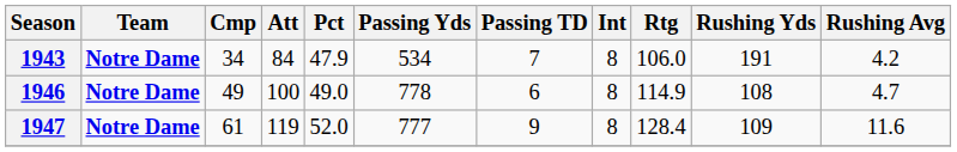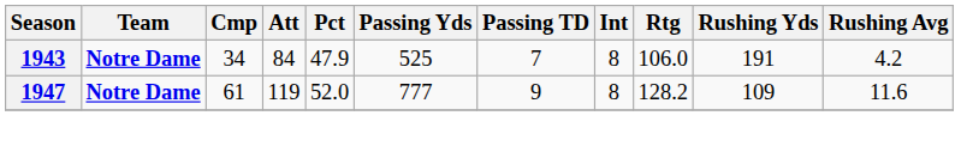 <table class=wikitable style="text-align:center;">
 <tr>
 <th>Season</th>
 <th>Team</th>
 <th>Cmp</th>
 <th>Att</th>
 <th>Pct</th>
 <th>Passing Yds</th>
 <th>Passing TD</th>
 <th>Int</th>
 <th>Rtg</th>
 <th>Rushing Yds</th>
 <th>Rushing Avg</th>
 </tr>
 <tr>
 <th><strong><a href='#'>1943</a></strong></th>
 <td><strong><a href='#'>Notre Dame</a></strong></td>
 <td>34</td>
 <td>84</td>
 <td>47.9</td>
-<td>534</td>
+<td>525</td>
 <td>7</td>
 <td>8</td>
 <td>106.0</td>
 <td>191</td>
 <td>4.2</td>
-</tr>
-<tr>
-<th><strong><a href='#'>1946</a></strong></th>
-<td><strong><a href='#'>Notre Dame</a></strong></td>
-<td>49</td>
-<td>100</td>
-<td>49.0</td>
-<td>778</td>
-<td>6</td>
-<td>8</td>
-<td>114.9</td>
-<td>108</td>
-<td>4.7</td>
 </tr>
 <tr>
 <th><strong><a href='#'>1947</a></strong></th>
 <td><strong><a href='#'>Notre Dame</a></strong></td>
 <td>61</td>
 <td>119</td>
 <td>52.0</td>
 <td>777</td>
 <td>9</td>
 <td>8</td>
-<td>128.4</td>
+<td>128.2</td>
 <td>109</td>
 <td>11.6</td>
 </tr>
 <tr>
 </tr>
 </table>
